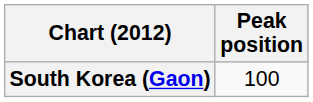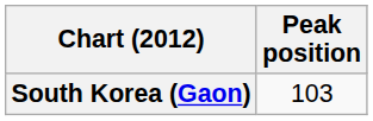 <table class="wikitable plainrowheaders" style="text-align:center;">
 <tr>
 <th scope="col">Chart (2012)</th>
 <th scope="col">Peak<br>position</th>
 </tr>
 <tr>
 <th scope="row">South Korea (<a href='#'>Gaon</a>)</th>
-<td>100</td>
+<td>103</td>
 </tr>
 </table>
